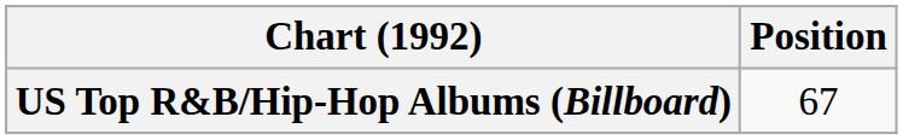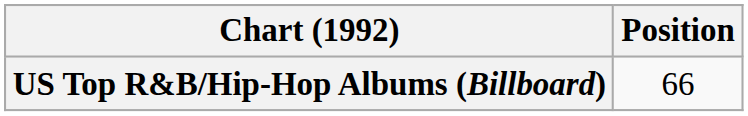 <table class="wikitable plainrowheaders" style="text-align:center">
 <tr>
 <th scope="col">Chart (1992)</th>
 <th scope="col">Position</th>
 </tr>
 <tr>
 <th scope="row">US Top R&B/Hip-Hop Albums (<em>Billboard</em>)</th>
-<td>67</td>
+<td>66</td>
 </tr>
 </table>
